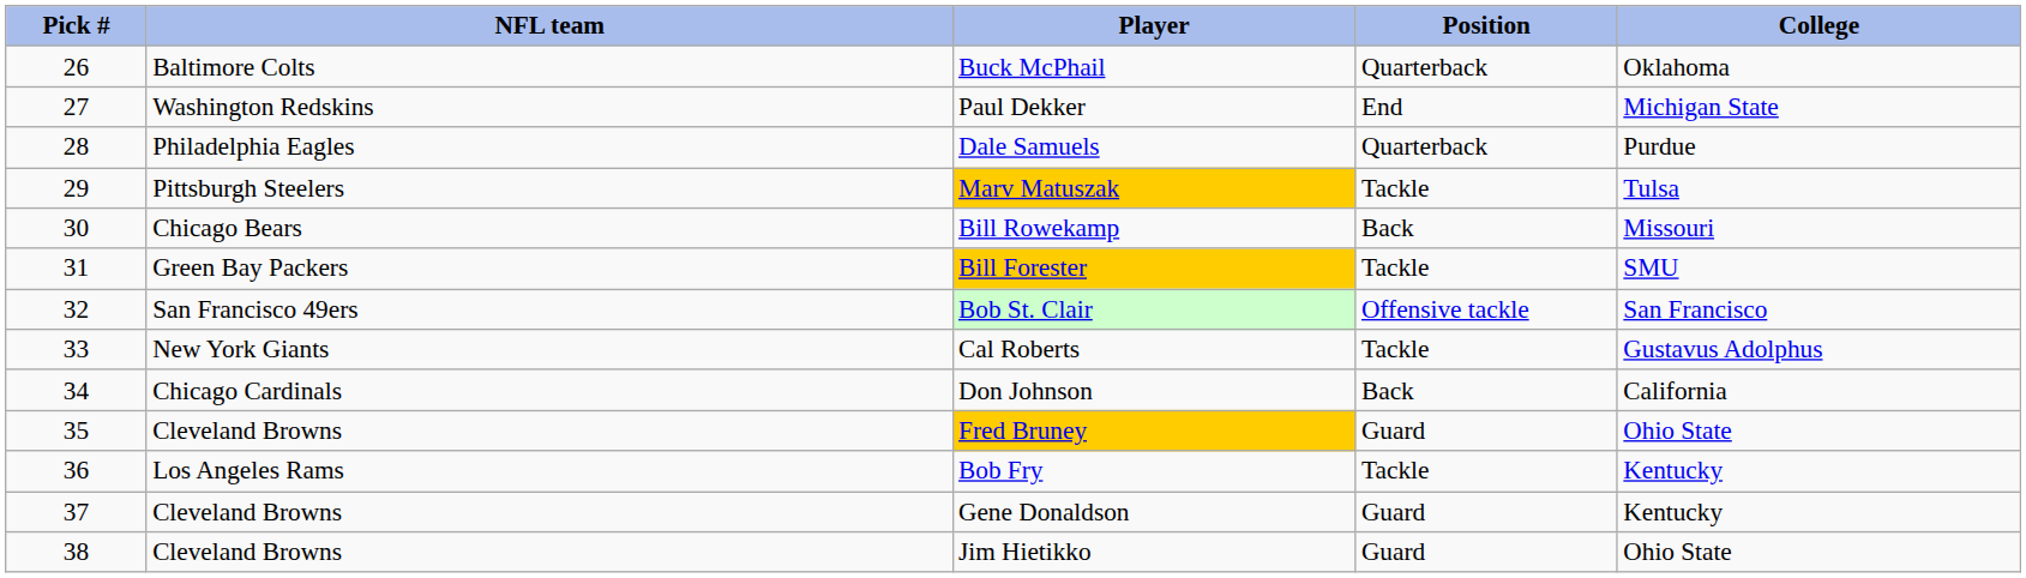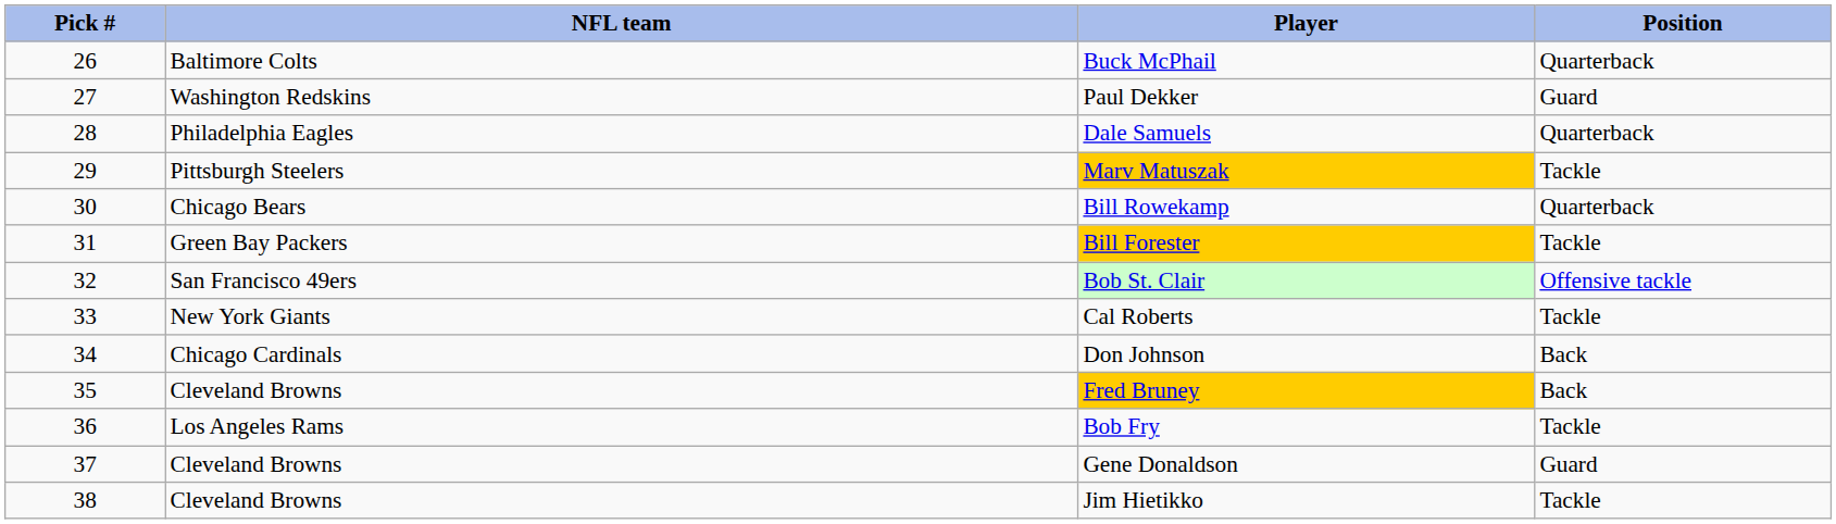 <table class="wikitable sortable sortable" style="width: 100%">
 <tr>
 <th style="background:#a8bdec; width:7%;">Pick #</th>
 <th style="width:40%; background:#a8bdec;">NFL team</th>
 <th style="width:20%; background:#a8bdec;">Player</th>
 <th style="width:13%; background:#a8bdec;">Position</th>
-<th style="background:#A8BDEC;">College</th>
 </tr>
 <tr>
 <td align=center>26</td>
 <td>Baltimore Colts</td>
 <td><a href='#'>Buck McPhail</a></td>
 <td>Quarterback</td>
-<td>Oklahoma</td>
 </tr>
 <tr>
 <td align=center>27</td>
 <td>Washington Redskins</td>
 <td>Paul Dekker</td>
-<td>End</td>
-<td><a href='#'>Michigan State</a></td>
+<td>Guard</td>
 </tr>
 <tr>
 <td align=center>28</td>
 <td>Philadelphia Eagles</td>
 <td><a href='#'>Dale Samuels</a></td>
 <td>Quarterback</td>
-<td>Purdue</td>
 </tr>
 <tr>
 <td align=center>29</td>
 <td>Pittsburgh Steelers</td>
 <td bgcolor="#FFCC00"><a href='#'>Marv Matuszak</a></td>
 <td>Tackle</td>
-<td><a href='#'>Tulsa</a></td>
 </tr>
 <tr>
 <td align=center>30</td>
 <td>Chicago Bears</td>
 <td><a href='#'>Bill Rowekamp</a></td>
-<td>Back</td>
-<td><a href='#'>Missouri</a></td>
+<td>Quarterback</td>
 </tr>
 <tr>
 <td align=center>31</td>
 <td>Green Bay Packers</td>
 <td bgcolor="#FFCC00"><a href='#'>Bill Forester</a></td>
 <td>Tackle</td>
-<td><a href='#'>SMU</a></td>
 </tr>
 <tr>
 <td align=center>32</td>
 <td>San Francisco 49ers</td>
 <td style="background:#cfc;"><a href='#'>Bob St. Clair</a></td>
 <td><a href='#'>Offensive tackle</a></td>
-<td><a href='#'>San Francisco</a></td>
 </tr>
 <tr>
 <td align=center>33</td>
 <td>New York Giants</td>
 <td>Cal Roberts</td>
 <td>Tackle</td>
-<td><a href='#'>Gustavus Adolphus</a></td>
 </tr>
 <tr>
 <td align=center>34</td>
 <td>Chicago Cardinals</td>
 <td>Don Johnson</td>
 <td>Back</td>
-<td>California</td>
 </tr>
 <tr>
 <td align=center>35</td>
 <td>Cleveland Browns</td>
 <td bgcolor="#FFCC00"><a href='#'>Fred Bruney</a></td>
-<td>Guard</td>
-<td><a href='#'>Ohio State</a></td>
+<td>Back</td>
 </tr>
 <tr>
 <td align=center>36</td>
 <td>Los Angeles Rams</td>
 <td><a href='#'>Bob Fry</a></td>
 <td>Tackle</td>
-<td><a href='#'>Kentucky</a></td>
 </tr>
 <tr>
 <td align=center>37</td>
 <td>Cleveland Browns</td>
 <td>Gene Donaldson</td>
 <td>Guard</td>
-<td>Kentucky</td>
 </tr>
 <tr>
 <td align=center>38</td>
 <td>Cleveland Browns</td>
 <td>Jim Hietikko</td>
-<td>Guard</td>
-<td>Ohio State</td>
+<td>Tackle</td>
 </tr>
 </table>
